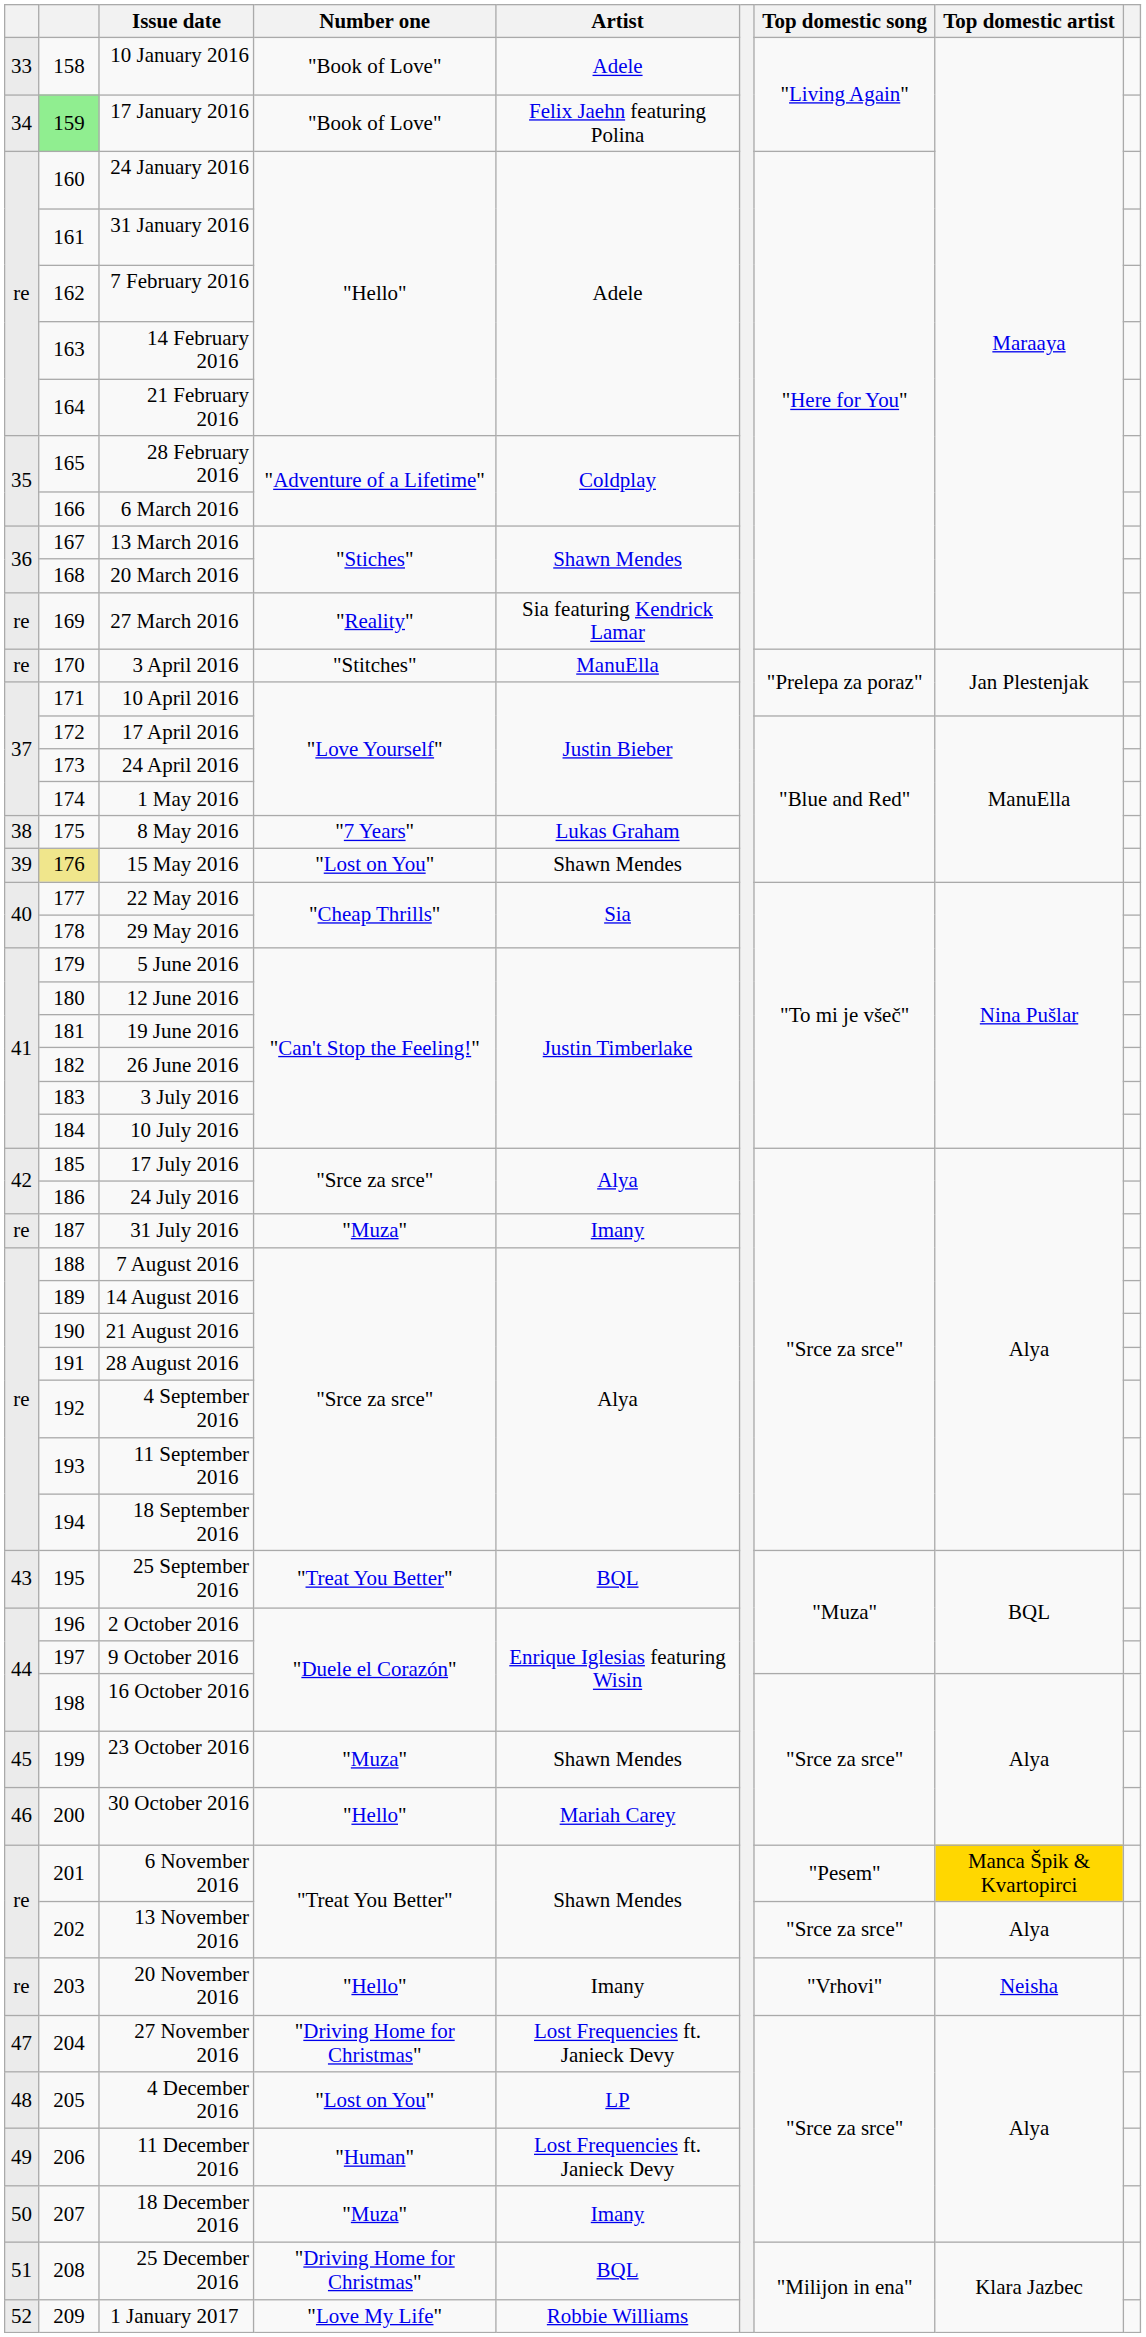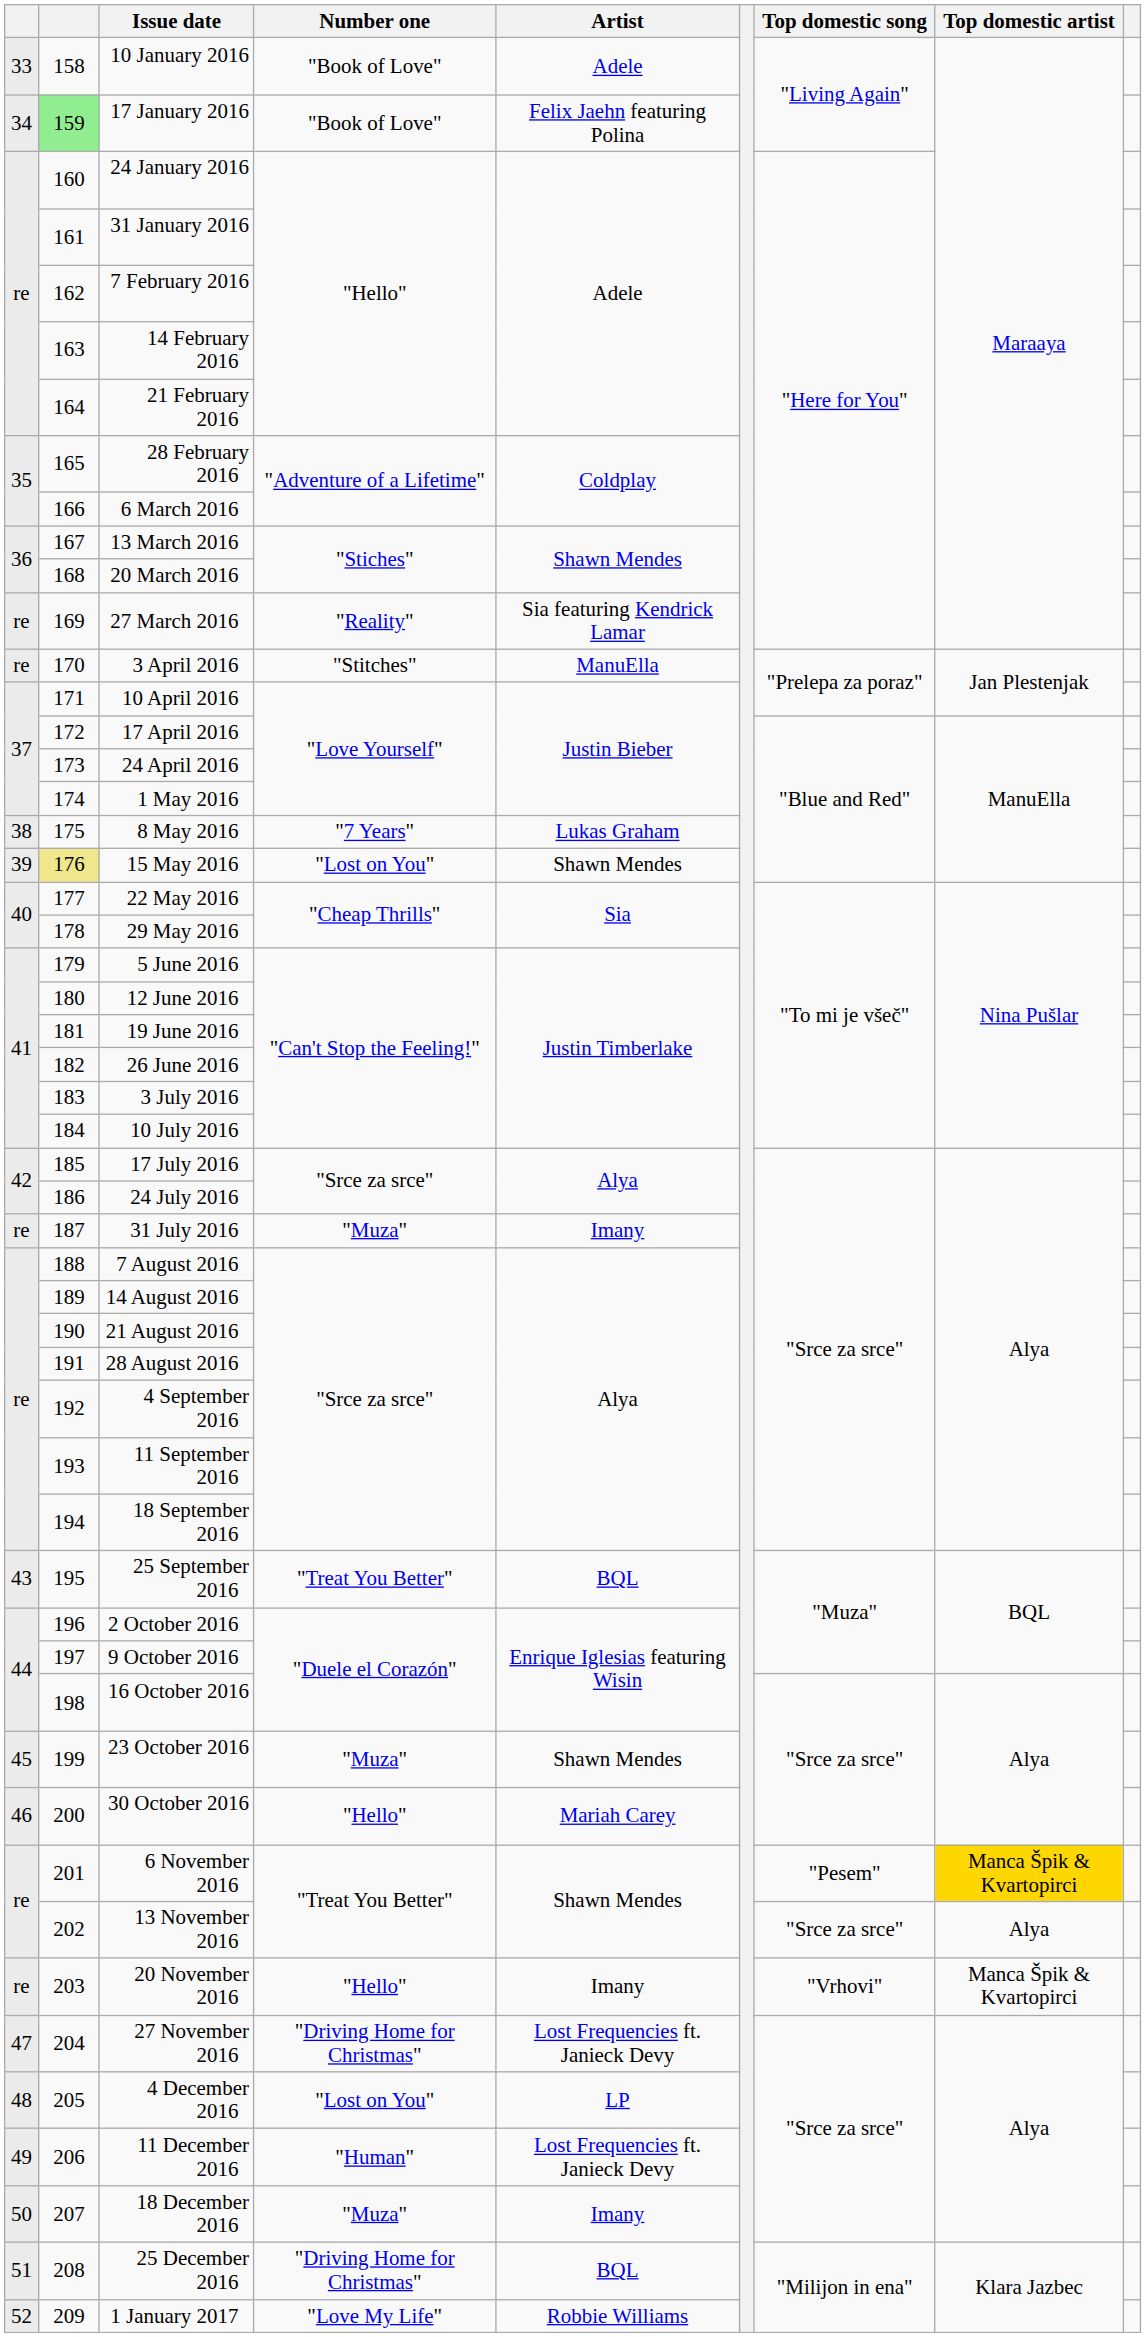 <table class="wikitable plainrowheaders" border-collapse:collapse;" text-align:center;">
 <tr>
 <th width=20></th>
 <th width=50></th>
 <th width=140>Issue date</th>
 <th width=250>Number one</th>
 <th width=250>Artist</th>
 <th rowspan=53> </th>
 <th width=180>Top domestic song</th>
 <th width=180>Top domestic artist</th>
 <th width=10></th>
 </tr>
 <tr align=center>
 <td bgcolor=#EBEBEB align=center>33</td>
 <td align=center>158</td>
 <td align=right>10 January 2016  </td>
 <td>"Book of Love"</td>
 <td><a href='#'>Adele</a></td>
 <td rowspan=2>"<a href='#'>Living Again</a>"</td>
 <td rowspan=12><a href='#'>Maraaya</a></td>
 <td></td>
 </tr>
 <tr align=center>
 <td bgcolor=#EBEBEB align=center>34</td>
 <td align=center style="background: lightgreen;">159</td>
 <td align=right>17 January 2016  </td>
 <td>"Book of Love"</td>
 <td><a href='#'>Felix Jaehn</a> featuring Polina</td>
 <td></td>
 </tr>
 <tr align=center>
 <td bgcolor=#EBEBEB align=center rowspan=5>re</td>
 <td align=center>160</td>
 <td align=right>24 January 2016  </td>
 <td rowspan=5>"Hello"</td>
 <td rowspan=5>Adele</td>
 <td rowspan=10>"<a href='#'>Here for You</a>"</td>
 <td></td>
 </tr>
 <tr align=center>
 <td align=center>161</td>
 <td align=right>31 January 2016  </td>
 <td></td>
 </tr>
 <tr align=center>
 <td align=center>162</td>
 <td align=right>7 February 2016  </td>
 <td></td>
 </tr>
 <tr align=center>
 <td align=center>163</td>
 <td align=right>14 February 2016  </td>
 <td></td>
 </tr>
 <tr align=center>
 <td align=center>164</td>
 <td align=right>21 February 2016  </td>
 <td></td>
 </tr>
 <tr align=center>
 <td bgcolor=#EBEBEB align=center rowspan=2>35</td>
 <td align=center>165</td>
 <td align=right>28 February 2016  </td>
 <td rowspan=2>"<a href='#'>Adventure of a Lifetime</a>"</td>
 <td rowspan=2><a href='#'>Coldplay</a></td>
 <td></td>
 </tr>
 <tr align=center>
 <td align=center>166</td>
 <td align=right>6 March 2016  </td>
 <td></td>
 </tr>
 <tr align=center>
 <td bgcolor=#EBEBEB align=center rowspan=2>36</td>
 <td align=center>167</td>
 <td align=right>13 March 2016  </td>
 <td rowspan=2>"<a href='#'>Stiches</a>"</td>
 <td rowspan=2><a href='#'>Shawn Mendes</a></td>
 <td></td>
 </tr>
 <tr align=center>
 <td align=center>168</td>
 <td align=right>20 March 2016  </td>
 <td></td>
 </tr>
 <tr align=center>
 <td bgcolor=#EBEBEB align=center>re</td>
 <td align=center>169</td>
 <td align=right>27 March 2016  </td>
 <td>"<a href='#'>Reality</a>"</td>
 <td>Sia featuring <a href='#'>Kendrick Lamar</a></td>
 <td></td>
 </tr>
 <tr align=center>
 <td bgcolor=#EBEBEB align=center>re</td>
 <td align=center>170</td>
 <td align=right>3 April 2016  </td>
 <td>"Stitches"</td>
 <td><a href='#'>ManuElla</a></td>
 <td rowspan=2>"Prelepa za poraz"</td>
 <td rowspan=2>Jan Plestenjak</td>
 <td></td>
 </tr>
 <tr align=center>
 <td bgcolor=#EBEBEB align=center rowspan=4>37</td>
 <td align=center>171</td>
 <td align=right>10 April 2016  </td>
 <td rowspan=4>"<a href='#'>Love Yourself</a>"</td>
 <td rowspan=4><a href='#'>Justin Bieber</a></td>
 <td></td>
 </tr>
 <tr align=center>
 <td align=center>172</td>
 <td align=right>17 April 2016  </td>
 <td rowspan=5>"Blue and Red"</td>
 <td rowspan=5>ManuElla</td>
 <td></td>
 </tr>
 <tr align=center>
 <td align=center>173</td>
 <td align=right>24 April 2016  </td>
 <td></td>
 </tr>
 <tr align=center>
 <td align=center>174</td>
 <td align=right>1 May 2016  </td>
 <td></td>
 </tr>
 <tr align=center>
 <td bgcolor=#EBEBEB align=center>38</td>
 <td align=center>175</td>
 <td align=right>8 May 2016  </td>
 <td>"<a href='#'>7 Years</a>"</td>
 <td><a href='#'>Lukas Graham</a></td>
 <td></td>
 </tr>
 <tr align=center>
 <td bgcolor=#EBEBEB align=center>39</td>
 <td align=center style="background: khaki;">176</td>
 <td align=right>15 May 2016  </td>
 <td>"<a href='#'>Lost on You</a>"</td>
 <td>Shawn Mendes</td>
 <td></td>
 </tr>
 <tr align=center>
 <td bgcolor=#EBEBEB align=center rowspan=2>40</td>
 <td align=center>177</td>
 <td align=right>22 May 2016  </td>
 <td rowspan=2>"<a href='#'>Cheap Thrills</a>"</td>
 <td rowspan=2><a href='#'>Sia</a></td>
 <td rowspan=8>"To mi je všeč"</td>
 <td rowspan=8><a href='#'>Nina Pušlar</a></td>
 <td></td>
 </tr>
 <tr align=center>
 <td align=center>178</td>
 <td align=right>29 May 2016  </td>
 <td></td>
 </tr>
 <tr align=center>
 <td bgcolor=#EBEBEB align=center rowspan=6>41</td>
 <td align=center>179</td>
 <td align=right>5 June 2016  </td>
 <td rowspan=6>"<a href='#'>Can't Stop the Feeling!</a>"</td>
 <td rowspan=6><a href='#'>Justin Timberlake</a></td>
 <td></td>
 </tr>
 <tr align=center>
 <td align=center>180</td>
 <td align=right>12 June 2016  </td>
 <td></td>
 </tr>
 <tr align=center>
 <td align=center>181</td>
 <td align=right>19 June 2016  </td>
 <td></td>
 </tr>
 <tr align=center>
 <td align=center>182</td>
 <td align=right>26 June 2016  </td>
 <td></td>
 </tr>
 <tr align=center>
 <td align=center>183</td>
 <td align=right>3 July 2016  </td>
 <td></td>
 </tr>
 <tr align=center>
 <td align=center>184</td>
 <td align=right>10 July 2016  </td>
 <td></td>
 </tr>
 <tr align=center>
 <td bgcolor=#EBEBEB align=center rowspan=2>42</td>
 <td align=center>185</td>
 <td align=right>17 July 2016  </td>
 <td rowspan=2>"Srce za srce"</td>
 <td rowspan=2><a href='#'>Alya</a></td>
 <td rowspan=10>"Srce za srce"</td>
 <td rowspan=10>Alya</td>
 <td></td>
 </tr>
 <tr align=center>
 <td align=center>186</td>
 <td align=right>24 July 2016  </td>
 <td></td>
 </tr>
 <tr align=center>
 <td bgcolor=#EBEBEB align=center>re</td>
 <td align=center>187</td>
 <td align=right>31 July 2016  </td>
 <td>"<a href='#'>Muza</a>"</td>
 <td><a href='#'>Imany</a></td>
 <td></td>
 </tr>
 <tr align=center>
 <td bgcolor=#EBEBEB align=center rowspan=7>re</td>
 <td align=center>188</td>
 <td align=right>7 August 2016  </td>
 <td rowspan=7>"Srce za srce"</td>
 <td rowspan=7>Alya</td>
 <td></td>
 </tr>
 <tr align=center>
 <td align=center>189</td>
 <td align=right>14 August 2016  </td>
 <td></td>
 </tr>
 <tr align=center>
 <td align=center>190</td>
 <td align=right>21 August 2016  </td>
 <td></td>
 </tr>
 <tr align=center>
 <td align=center>191</td>
 <td align=right>28 August 2016  </td>
 <td></td>
 </tr>
 <tr align=center>
 <td align=center>192</td>
 <td align=right>4 September 2016  </td>
 <td></td>
 </tr>
 <tr align=center>
 <td align=center>193</td>
 <td align=right>11 September 2016  </td>
 <td></td>
 </tr>
 <tr align=center>
 <td align=center>194</td>
 <td align=right>18 September 2016  </td>
 <td></td>
 </tr>
 <tr align=center>
 <td bgcolor=#EBEBEB align=center>43</td>
 <td align=center>195</td>
 <td align=right>25 September 2016  </td>
 <td>"<a href='#'>Treat You Better</a>"</td>
 <td><a href='#'>BQL</a></td>
 <td rowspan=3>"Muza"</td>
 <td rowspan=3>BQL</td>
 <td></td>
 </tr>
 <tr align=center>
 <td bgcolor=#EBEBEB align=center rowspan=3>44</td>
 <td align=center>196</td>
 <td align=right>2 October 2016  </td>
 <td rowspan=3>"<a href='#'>Duele el Corazón</a>"</td>
 <td rowspan=3><a href='#'>Enrique Iglesias</a> featuring <a href='#'>Wisin</a></td>
 <td></td>
 </tr>
 <tr align=center>
 <td align=center>197</td>
 <td align=right>9 October 2016  </td>
 <td></td>
 </tr>
 <tr align=center>
 <td align=center>198</td>
 <td align=right>16 October 2016  </td>
 <td rowspan=3>"Srce za srce"</td>
 <td rowspan=3>Alya</td>
 <td></td>
 </tr>
 <tr align=center>
 <td bgcolor=#EBEBEB align=center>45</td>
 <td align=center>199</td>
 <td align=right>23 October 2016  </td>
 <td>"<a href='#'>Muza</a>"</td>
 <td>Shawn Mendes</td>
 <td></td>
 </tr>
 <tr align=center>
 <td bgcolor=#EBEBEB align=center>46</td>
 <td align=center>200</td>
 <td align=right>30 October 2016  </td>
 <td>"<a href='#'>Hello</a>"</td>
 <td><a href='#'>Mariah Carey</a></td>
 <td></td>
 </tr>
 <tr align=center>
 <td bgcolor=#EBEBEB align=center rowspan=2>re</td>
 <td align=center>201</td>
 <td align=right>6 November 2016  </td>
 <td rowspan=2>"Treat You Better"</td>
 <td rowspan=2>Shawn Mendes</td>
 <td>"Pesem"</td>
 <td style="background: gold;">Manca Špik & Kvartopirci</td>
 <td></td>
 </tr>
 <tr align=center>
 <td align=center>202</td>
 <td align=right>13 November 2016  </td>
 <td>"Srce za srce"</td>
 <td>Alya</td>
 <td></td>
 </tr>
 <tr align=center>
 <td bgcolor=#EBEBEB align=center>re</td>
 <td align=center>203</td>
 <td align=right>20 November 2016  </td>
 <td>"<a href='#'>Hello</a>"</td>
 <td>Imany</td>
 <td>"Vrhovi"</td>
-<td><a href='#'>Neisha</a></td>
+<td>Manca Špik & Kvartopirci</td>
 <td></td>
 </tr>
 <tr align=center>
 <td bgcolor=#EBEBEB align=center>47</td>
 <td align=center>204</td>
 <td align=right>27 November 2016  </td>
 <td>"<a href='#'>Driving Home for Christmas</a>"</td>
 <td><a href='#'>Lost Frequencies</a> ft. Janieck Devy</td>
 <td rowspan=4>"Srce za srce"</td>
 <td rowspan=4>Alya</td>
 <td></td>
 </tr>
 <tr align=center>
 <td bgcolor=#EBEBEB align=center>48</td>
 <td align=center>205</td>
 <td align=right>4 December 2016  </td>
 <td>"<a href='#'>Lost on You</a>"</td>
 <td><a href='#'>LP</a></td>
 <td></td>
 </tr>
 <tr align=center>
 <td bgcolor=#EBEBEB align=center>49</td>
 <td align=center>206</td>
 <td align=right>11 December 2016  </td>
 <td>"<a href='#'>Human</a>"</td>
 <td><a href='#'>Lost Frequencies</a> ft. Janieck Devy</td>
 <td></td>
 </tr>
 <tr align=center>
 <td bgcolor=#EBEBEB align=center>50</td>
 <td align=center>207</td>
 <td align=right>18 December 2016  </td>
 <td>"<a href='#'>Muza</a>"</td>
 <td><a href='#'>Imany</a></td>
 <td></td>
 </tr>
 <tr align=center>
 <td bgcolor=#EBEBEB align=center>51</td>
 <td align=center>208</td>
 <td align=right>25 December 2016  </td>
 <td>"<a href='#'>Driving Home for Christmas</a>"</td>
 <td><a href='#'>BQL</a></td>
 <td rowspan=2>"Milijon in ena"</td>
 <td rowspan=2>Klara Jazbec</td>
 <td></td>
 </tr>
 <tr align=center>
 <td bgcolor=#EBEBEB align=center>52</td>
 <td align=center>209</td>
 <td align=right>1 January 2017  </td>
 <td>"<a href='#'>Love My Life</a>"</td>
 <td><a href='#'>Robbie Williams</a></td>
 <td></td>
 </tr>
 </table>
